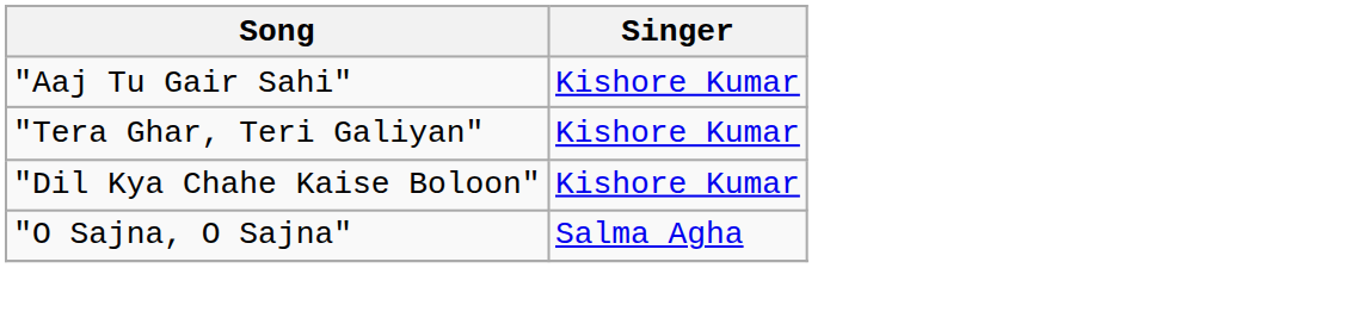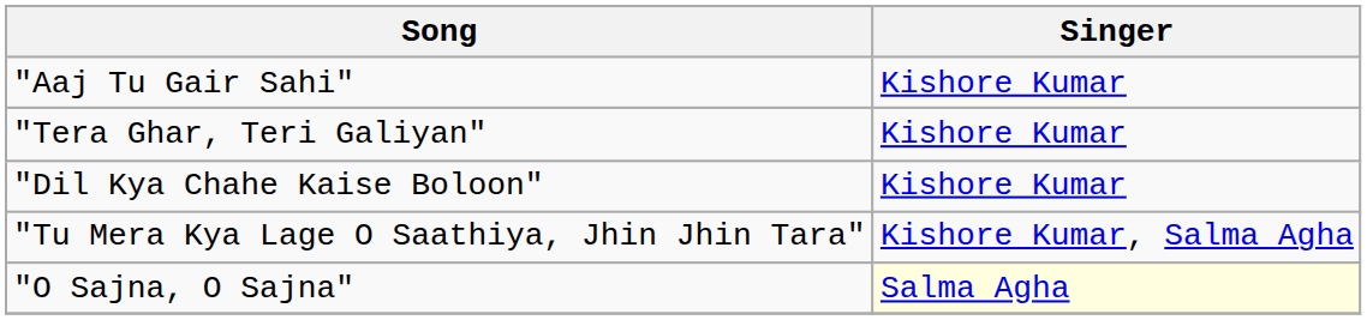 <table class="wikitable">
 <tr>
 <th>Song</th>
 <th>Singer</th>
 </tr>
 <tr>
 <td>"Aaj Tu Gair Sahi"</td>
 <td><a href='#'>Kishore Kumar</a></td>
 </tr>
 <tr>
 <td>"Tera Ghar, Teri Galiyan"</td>
 <td><a href='#'>Kishore Kumar</a></td>
 </tr>
 <tr>
 <td>"Dil Kya Chahe Kaise Boloon"</td>
 <td><a href='#'>Kishore Kumar</a></td>
 </tr>
 <tr>
+<td>"Tu Mera Kya Lage O Saathiya, Jhin Jhin Tara"</td>
+<td><a href='#'>Kishore Kumar</a>, <a href='#'>Salma Agha</a></td>
+</tr>
+<tr>
 <td>"O Sajna, O Sajna"</td>
-<td><a href='#'>Salma Agha</a></td>
+<td style="background: lightyellow;"><a href='#'>Salma Agha</a></td>
 </tr>
 <tr>
 </tr>
 </table>
